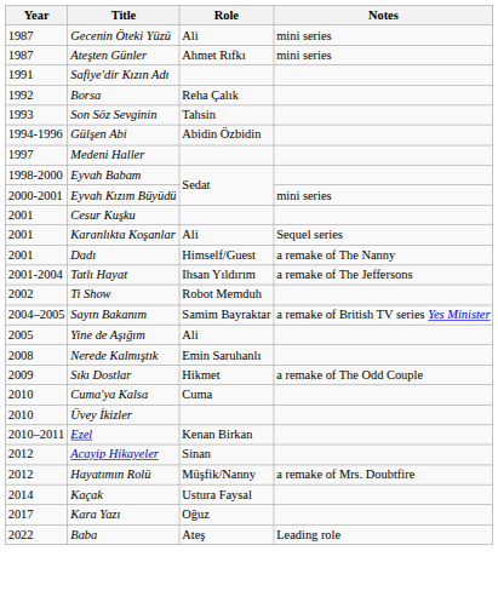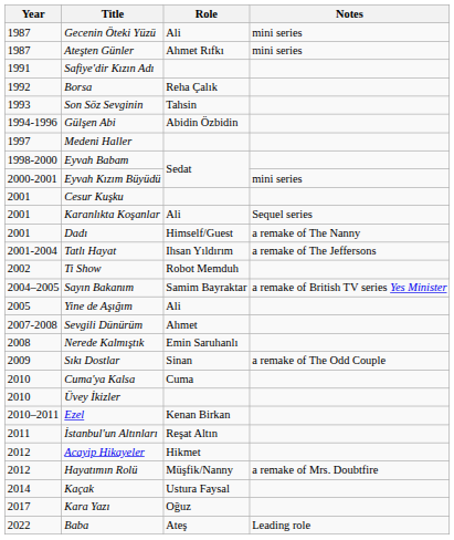 <table class="wikitable sortable">
 <tr>
 <th>Year</th>
 <th>Title</th>
 <th>Role</th>
 <th class="unsortable">Notes</th>
 </tr>
 <tr>
 <td>1987</td>
 <td><em>Gecenin Öteki Yüzü</em></td>
 <td>Ali</td>
 <td>mini series</td>
 </tr>
 <tr>
 <td>1987</td>
 <td><em>Ateşten Günler</em></td>
 <td>Ahmet Rıfkı</td>
 <td>mini series</td>
 </tr>
 <tr>
 <td>1991</td>
 <td><em>Safiye'dir Kızın Adı</em></td>
 <td></td>
 <td></td>
 </tr>
 <tr>
 <td>1992</td>
 <td><em>Borsa</em></td>
 <td>Reha Çalık</td>
 <td></td>
 </tr>
 <tr>
 <td>1993</td>
 <td><em>Son Söz Sevginin</em></td>
 <td>Tahsin</td>
 <td></td>
 </tr>
 <tr>
 <td>1994-1996</td>
 <td><em>Gülşen Abi</em></td>
 <td>Abidin Özbidin</td>
 <td></td>
 </tr>
 <tr>
 <td>1997</td>
 <td><em>Medeni Haller</em></td>
 <td></td>
 <td></td>
 </tr>
 <tr>
 <td>1998-2000</td>
 <td><em>Eyvah Babam</em></td>
 <td rowspan="2">Sedat</td>
 <td></td>
 </tr>
 <tr>
 <td>2000-2001</td>
 <td><em>Eyvah Kızım Büyüdü</em></td>
 <td>mini series</td>
 </tr>
 <tr>
 <td>2001</td>
 <td><em>Cesur Kuşku</em></td>
 <td></td>
 <td></td>
 </tr>
 <tr>
 <td>2001</td>
 <td><em>Karanlıkta Koşanlar</em></td>
 <td>Ali</td>
 <td>Sequel series</td>
 </tr>
 <tr>
 <td>2001</td>
 <td><em>Dadı</em></td>
 <td>Himself/Guest</td>
 <td>a remake of  The Nanny</td>
 </tr>
 <tr>
 <td>2001-2004</td>
 <td><em>Tatlı Hayat</em></td>
 <td>Ihsan Yıldırım</td>
 <td>a remake of The Jeffersons</td>
 </tr>
 <tr>
 <td>2002</td>
 <td><em>Ti Show</em></td>
 <td>Robot Memduh</td>
 <td></td>
 </tr>
 <tr>
 <td>2004–2005</td>
 <td><em>Sayın Bakanım</em></td>
 <td>Samim Bayraktar</td>
 <td>a remake of British TV series <em><a href='#'>Yes Minister</a></em></td>
 </tr>
 <tr>
 <td>2005</td>
 <td><em>Yine de Aşığım</em></td>
 <td>Ali</td>
 <td></td>
 </tr>
 <tr>
+<td>2007-2008</td>
+<td><em>Sevgili Dünürüm</em></td>
+<td>Ahmet</td>
+<td></td>
+</tr>
+<tr>
 <td>2008</td>
 <td><em>Nerede Kalmıştık</em></td>
 <td>Emin Saruhanlı</td>
 <td></td>
 </tr>
 <tr>
 <td>2009</td>
 <td><em>Sıkı Dostlar</em></td>
-<td>Hikmet</td>
+<td>Sinan</td>
 <td>a remake of The Odd Couple</td>
 </tr>
 <tr>
 <td>2010</td>
 <td><em>Cuma'ya Kalsa</em></td>
 <td>Cuma</td>
 <td></td>
 </tr>
 <tr>
 <td>2010</td>
 <td><em>Üvey İkizler</em></td>
 <td></td>
 <td></td>
 </tr>
 <tr>
 <td>2010–2011</td>
 <td><em><a href='#'>Ezel</a></em></td>
 <td>Kenan Birkan</td>
 <td></td>
 </tr>
 <tr>
+<td>2011</td>
+<td><em>İstanbul'un Altınları</em></td>
+<td>Reşat Altın</td>
+<td></td>
+</tr>
+<tr>
 <td>2012</td>
 <td><em><a href='#'>Acayip Hikayeler</a></em></td>
-<td>Sinan</td>
+<td>Hikmet</td>
 <td></td>
 </tr>
 <tr>
 <td>2012</td>
 <td><em>Hayatımın Rolü</em></td>
 <td>Müşfik/Nanny</td>
 <td>a remake of Mrs. Doubtfire</td>
 </tr>
 <tr>
 <td>2014</td>
 <td><em>Kaçak</em></td>
 <td>Ustura Faysal</td>
 <td></td>
 </tr>
 <tr>
 <td>2017</td>
 <td><em>Kara Yazı</em></td>
 <td>Oğuz</td>
 <td></td>
 </tr>
 <tr>
 <td>2022</td>
 <td><em>Baba</em></td>
 <td>Ateş</td>
 <td>Leading role</td>
 </tr>
 </table>
